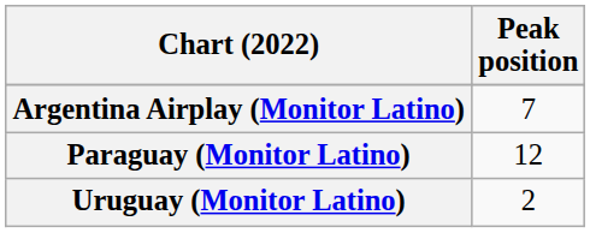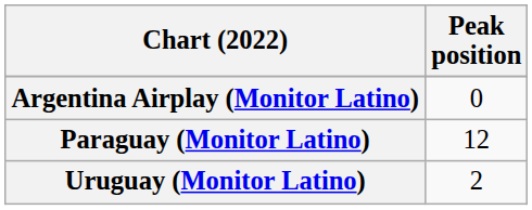 <table class="wikitable sortable plainrowheaders" style="text-align:center">
 <tr>
 <th scope="col">Chart (2022)</th>
 <th scope="col">Peak<br>position</th>
 </tr>
 <tr>
 </tr>
 <tr>
 <th scope="row">Argentina Airplay (<a href='#'>Monitor Latino</a>)</th>
-<td>7</td>
+<td>0</td>
 </tr>
 <tr>
 <th scope="row">Paraguay (<a href='#'>Monitor Latino</a>)</th>
 <td>12</td>
 </tr>
 <tr>
 <th scope="row">Uruguay (<a href='#'>Monitor Latino</a>)</th>
 <td>2</td>
 </tr>
 </table>
